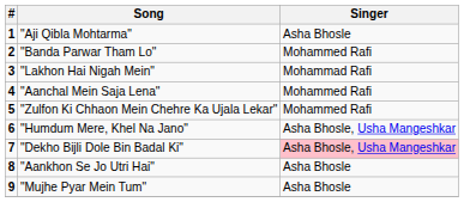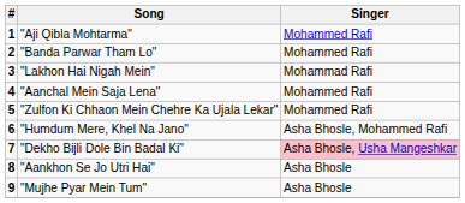 <table class="wikitable">
 <tr>
 <th><strong>#</strong></th>
 <th>Song</th>
 <th>Singer</th>
 </tr>
 <tr>
 <td><strong>1</strong></td>
 <td>"Aji Qibla Mohtarma"</td>
-<td>Asha Bhosle</td>
+<td><a href='#'>Mohammed Rafi</a></td>
 </tr>
 <tr>
 <td><strong>2</strong></td>
 <td>"Banda Parwar Tham Lo"</td>
 <td>Mohammed Rafi</td>
 </tr>
 <tr>
 <td><strong>3</strong></td>
 <td>"Lakhon Hai Nigah Mein"</td>
 <td>Mohammad Rafi</td>
 </tr>
 <tr>
 <td><strong>4</strong></td>
 <td>"Aanchal Mein Saja Lena"</td>
 <td>Mohammed Rafi</td>
 </tr>
 <tr>
 <td><strong>5</strong></td>
 <td>"Zulfon Ki Chhaon Mein Chehre Ka Ujala Lekar"</td>
 <td>Mohammed Rafi</td>
 </tr>
 <tr>
 <td><strong>6</strong></td>
 <td>"Humdum Mere, Khel Na Jano"</td>
-<td>Asha Bhosle, <a href='#'>Usha Mangeshkar</a></td>
+<td>Asha Bhosle, Mohammed Rafi</td>
 </tr>
 <tr>
 <td><strong>7</strong></td>
 <td>"Dekho Bijli Dole Bin Badal Ki"</td>
 <td style="background: pink;">Asha Bhosle, <a href='#'>Usha Mangeshkar</a></td>
 </tr>
 <tr>
 <td><strong>8</strong></td>
 <td>"Aankhon Se Jo Utri Hai"</td>
 <td>Asha Bhosle</td>
 </tr>
 <tr>
 <td><strong>9</strong></td>
 <td>"Mujhe Pyar Mein Tum"</td>
 <td>Asha Bhosle</td>
 </tr>
 <tr>
 </tr>
 </table>
